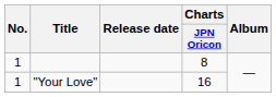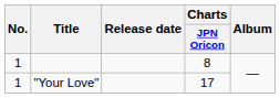 <table class="wikitable">
 <tr>
 <th rowspan="2">No.</th>
 <th rowspan="2">Title</th>
 <th rowspan="2">Release date</th>
 <th>Charts</th>
 <th rowspan="2">Album</th>
 </tr>
 <tr>
 <th style="width:3em;font-size:85%;"><a href='#'>JPN<br>Oricon</a><br></th>
 </tr>
 <tr>
 <td align="center">1</td>
 <td></td>
 <td></td>
 <td align="center">8</td>
 <td rowspan="2" align="center">—</td>
 </tr>
 <tr>
 <td align="center">1</td>
 <td>"Your Love"</td>
 <td></td>
-<td align="center">16</td>
+<td align="center">17</td>
 </tr>
 </table>
